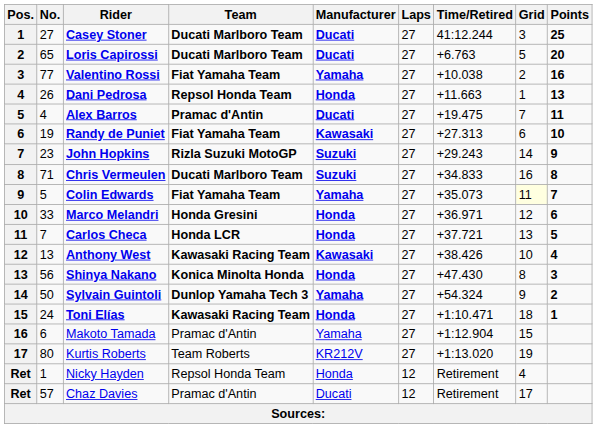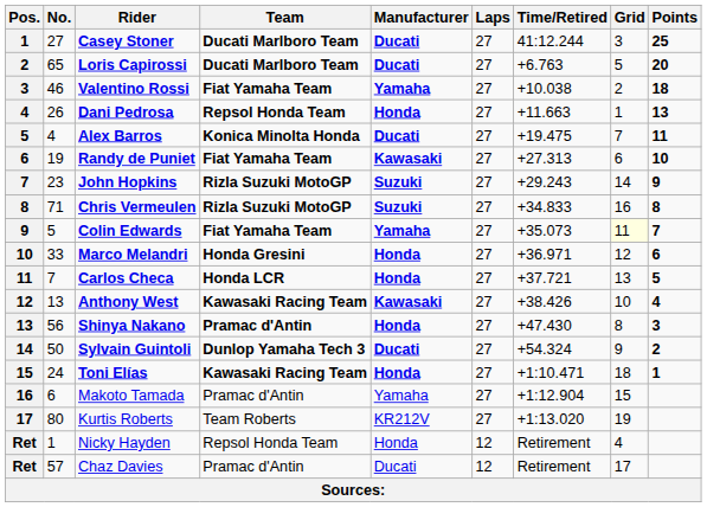 <table class="wikitable" style="font-size: 95%;">
 <tr>
 <th>Pos.</th>
 <th>No.</th>
 <th>Rider</th>
 <th>Team</th>
 <th>Manufacturer</th>
 <th>Laps</th>
 <th>Time/Retired</th>
 <th>Grid</th>
 <th>Points</th>
 </tr>
 <tr>
 <th>1</th>
 <td>27</td>
 <td> <strong><a href='#'>Casey Stoner</a></strong></td>
 <td><strong>Ducati Marlboro Team</strong></td>
 <td><strong><a href='#'>Ducati</a></strong></td>
 <td>27</td>
 <td>41:12.244</td>
 <td>3</td>
 <td><strong>25</strong></td>
 </tr>
 <tr>
 <th>2</th>
 <td>65</td>
 <td> <strong><a href='#'>Loris Capirossi</a></strong></td>
 <td><strong>Ducati Marlboro Team</strong></td>
 <td><strong><a href='#'>Ducati</a></strong></td>
 <td>27</td>
 <td>+6.763</td>
 <td>5</td>
 <td><strong>20</strong></td>
 </tr>
 <tr>
 <th>3</th>
-<td>77</td>
+<td>46</td>
 <td><strong> <a href='#'>Valentino Rossi</a></strong></td>
 <td><strong>Fiat Yamaha Team</strong></td>
 <td><strong><a href='#'>Yamaha</a></strong></td>
 <td>27</td>
 <td>+10.038</td>
 <td>2</td>
-<td><strong>16</strong></td>
+<td><strong>18</strong></td>
 </tr>
 <tr>
 <th>4</th>
 <td>26</td>
 <td> <strong><a href='#'>Dani Pedrosa</a></strong></td>
 <td><strong>Repsol Honda Team</strong></td>
 <td><strong><a href='#'>Honda</a></strong></td>
 <td>27</td>
 <td>+11.663</td>
 <td>1</td>
 <td><strong>13</strong></td>
 </tr>
 <tr>
 <th>5</th>
 <td>4</td>
 <td> <strong><a href='#'>Alex Barros</a></strong></td>
-<td><strong>Pramac d'Antin</strong></td>
+<td><strong>Konica Minolta Honda</strong></td>
 <td><strong><a href='#'>Ducati</a></strong></td>
 <td>27</td>
 <td>+19.475</td>
 <td>7</td>
 <td><strong>11</strong></td>
 </tr>
 <tr>
 <th>6</th>
 <td>19</td>
 <td> <strong><a href='#'>Randy de Puniet</a></strong></td>
 <td><strong>Fiat Yamaha Team</strong></td>
 <td><strong><a href='#'>Kawasaki</a></strong></td>
 <td>27</td>
 <td>+27.313</td>
 <td>6</td>
 <td><strong>10</strong></td>
 </tr>
 <tr>
 <th>7</th>
 <td>23</td>
 <td> <strong><a href='#'>John Hopkins</a></strong></td>
 <td><strong>Rizla Suzuki MotoGP</strong></td>
 <td><strong><a href='#'>Suzuki</a></strong></td>
 <td>27</td>
 <td>+29.243</td>
 <td>14</td>
 <td><strong>9</strong></td>
 </tr>
 <tr>
 <th>8</th>
 <td>71</td>
 <td> <strong><a href='#'>Chris Vermeulen</a></strong></td>
-<td><strong>Ducati Marlboro Team</strong></td>
+<td><strong>Rizla Suzuki MotoGP</strong></td>
 <td><strong><a href='#'>Suzuki</a></strong></td>
 <td>27</td>
 <td>+34.833</td>
 <td>16</td>
 <td><strong>8</strong></td>
 </tr>
 <tr>
 <th>9</th>
 <td>5</td>
 <td> <strong><a href='#'>Colin Edwards</a></strong></td>
 <td><strong>Fiat Yamaha Team</strong></td>
 <td><strong><a href='#'>Yamaha</a></strong></td>
 <td>27</td>
 <td>+35.073</td>
 <td style="background: lightyellow;">11</td>
 <td><strong>7</strong></td>
 </tr>
 <tr>
 <th>10</th>
 <td>33</td>
 <td> <strong><a href='#'>Marco Melandri</a></strong></td>
 <td><strong>Honda Gresini</strong></td>
 <td><strong><a href='#'>Honda</a></strong></td>
 <td>27</td>
 <td>+36.971</td>
 <td>12</td>
 <td><strong>6</strong></td>
 </tr>
 <tr>
 <th>11</th>
 <td>7</td>
 <td> <strong><a href='#'>Carlos Checa</a></strong></td>
 <td><strong>Honda LCR</strong></td>
 <td><strong><a href='#'>Honda</a></strong></td>
 <td>27</td>
 <td>+37.721</td>
 <td>13</td>
 <td><strong>5</strong></td>
 </tr>
 <tr>
 <th>12</th>
 <td>13</td>
 <td> <strong><a href='#'>Anthony West</a></strong></td>
 <td><strong>Kawasaki Racing Team</strong></td>
 <td><strong><a href='#'>Kawasaki</a></strong></td>
 <td>27</td>
 <td>+38.426</td>
 <td>10</td>
 <td><strong>4</strong></td>
 </tr>
 <tr>
 <th>13</th>
 <td>56</td>
 <td> <strong><a href='#'>Shinya Nakano</a></strong></td>
-<td><strong>Konica Minolta Honda</strong></td>
+<td><strong>Pramac d'Antin</strong></td>
 <td><strong><a href='#'>Honda</a></strong></td>
 <td>27</td>
 <td>+47.430</td>
 <td>8</td>
 <td><strong>3</strong></td>
 </tr>
 <tr>
 <th>14</th>
 <td>50</td>
 <td> <strong><a href='#'>Sylvain Guintoli</a></strong></td>
 <td><strong>Dunlop Yamaha Tech 3</strong></td>
-<td><strong><a href='#'>Yamaha</a></strong></td>
+<td><strong><a href='#'>Ducati</a></strong></td>
 <td>27</td>
 <td>+54.324</td>
 <td>9</td>
 <td><strong>2</strong></td>
 </tr>
 <tr>
 <th>15</th>
 <td>24</td>
 <td> <strong><a href='#'>Toni Elías</a></strong></td>
 <td><strong>Kawasaki Racing Team</strong></td>
 <td><strong><a href='#'>Honda</a></strong></td>
 <td>27</td>
 <td>+1:10.471</td>
 <td>18</td>
 <td><strong>1</strong></td>
 </tr>
 <tr>
 <th>16</th>
 <td>6</td>
 <td> <a href='#'>Makoto Tamada</a></td>
 <td>Pramac d'Antin</td>
 <td><a href='#'>Yamaha</a></td>
 <td>27</td>
 <td>+1:12.904</td>
 <td>15</td>
 <td></td>
 </tr>
 <tr>
 <th>17</th>
 <td>80</td>
 <td> <a href='#'>Kurtis Roberts</a></td>
 <td>Team Roberts</td>
 <td><a href='#'>KR212V</a></td>
 <td>27</td>
 <td>+1:13.020</td>
 <td>19</td>
 <td></td>
 </tr>
 <tr>
 <th>Ret</th>
 <td>1</td>
 <td> <a href='#'>Nicky Hayden</a></td>
 <td>Repsol Honda Team</td>
 <td><a href='#'>Honda</a></td>
 <td>12</td>
 <td>Retirement</td>
 <td>4</td>
 <td></td>
 </tr>
 <tr>
 <th>Ret</th>
 <td>57</td>
 <td> <a href='#'>Chaz Davies</a></td>
 <td>Pramac d'Antin</td>
 <td><a href='#'>Ducati</a></td>
 <td>12</td>
 <td>Retirement</td>
 <td>17</td>
 <td></td>
 </tr>
 <tr>
 <th colspan=9>Sources:</th>
 </tr>
 </table>
